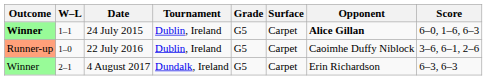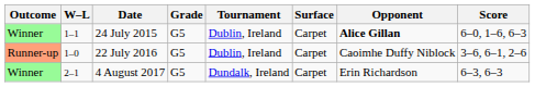 <table class="sortable wikitable" style=font-size:97%>
 <tr>
 <th>Outcome</th>
 <th class="unsortable">W–L</th>
 <th>Date</th>
+<th>Grade</th>
 <th>Tournament</th>
-<th>Grade</th>
 <th>Surface</th>
 <th>Opponent</th>
 <th>Score</th>
 </tr>
 <tr>
-<td bgcolor="98FB98"><strong>Winner</strong></td>
+<td bgcolor="98FB98">Winner</td>
 <td><small>1–1</small></td>
 <td>24 July 2015</td>
+<td>G5</td>
 <td><a href='#'>Dublin</a>, Ireland</td>
-<td>G5</td>
 <td>Carpet</td>
 <td><strong> Alice Gillan</strong></td>
 <td>6–0, 1–6, 6–3</td>
 </tr>
 <tr>
 <td style="background:#ffa07a;">Runner-up</td>
 <td><small>1–0</small></td>
 <td>22 July 2016</td>
+<td>G5</td>
 <td><a href='#'>Dublin</a>, Ireland</td>
-<td>G5</td>
 <td>Carpet</td>
 <td> Caoimhe Duffy Niblock</td>
 <td>3–6, 6–1, 2–6</td>
 </tr>
 <tr>
 <td bgcolor="98FB98">Winner</td>
 <td><small>2–1</small></td>
 <td>4 August 2017</td>
+<td>G5</td>
 <td><a href='#'>Dundalk</a>, Ireland</td>
-<td>G5</td>
 <td>Carpet</td>
 <td> Erin Richardson</td>
 <td>6–3, 6–3</td>
 </tr>
 </table>
